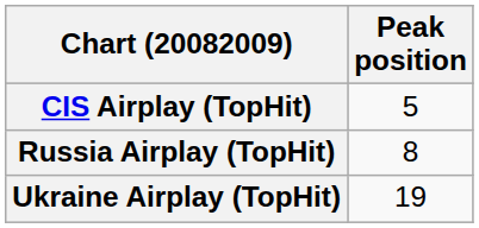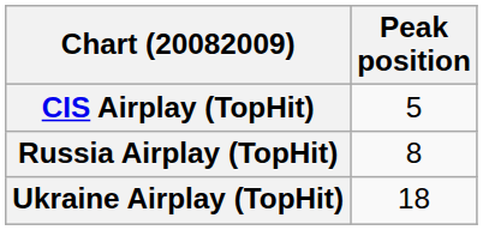 <table class="wikitable plainrowheaders sortable" style="text-align:center">
 <tr>
 <th scope="col">Chart (20082009)</th>
 <th scope="col">Peak<br>position</th>
 </tr>
 <tr>
 <th scope="row"><a href='#'>CIS</a> Airplay (TopHit)</th>
 <td>5</td>
 </tr>
 <tr>
 <th scope="row">Russia Airplay (TopHit)</th>
 <td>8</td>
 </tr>
 <tr>
 <th scope="row">Ukraine Airplay (TopHit)</th>
-<td>19</td>
+<td>18</td>
 </tr>
 </table>
